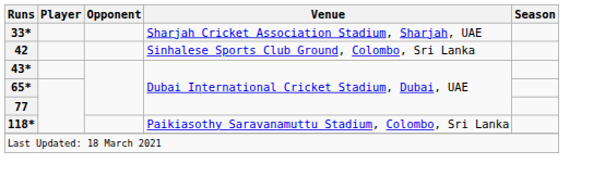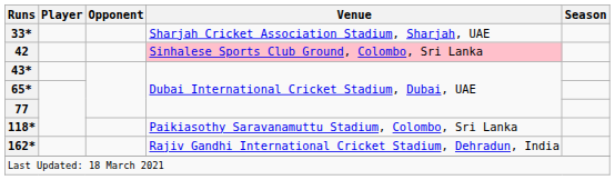 <table class="wikitable plainrowheaders sortable">
 <tr>
 <th scope=col>Runs</th>
 <th scope=col>Player</th>
 <th scope=col>Opponent</th>
 <th scope=col>Venue</th>
 <th scope=col>Season</th>
 </tr>
 <tr>
 <th>33*</th>
 <td></td>
 <td></td>
 <td><a href='#'>Sharjah Cricket Association Stadium</a>, <a href='#'>Sharjah</a>, UAE</td>
 <td></td>
 </tr>
 <tr>
 <th>42</th>
 <td></td>
 <td></td>
-<td><a href='#'>Sinhalese Sports Club Ground</a>, <a href='#'>Colombo</a>, Sri Lanka</td>
+<td style="background: pink;"><a href='#'>Sinhalese Sports Club Ground</a>, <a href='#'>Colombo</a>, Sri Lanka</td>
 <td></td>
 </tr>
 <tr>
 <th>43*</th>
 <td> </td>
 <td rowspan=3></td>
 <td rowspan=3><a href='#'>Dubai International Cricket Stadium</a>, <a href='#'>Dubai</a>, UAE</td>
 <td></td>
 </tr>
 <tr>
 <th>65*</th>
 <td rowspan=3></td>
 <td></td>
 </tr>
 <tr>
 <th>77</th>
 <td></td>
 </tr>
 <tr>
 <th>118*</th>
 <td></td>
 <td><a href='#'>Paikiasothy Saravanamuttu Stadium</a>, <a href='#'>Colombo</a>, Sri Lanka</td>
 <td></td>
 </tr>
 <tr>
+<th>162*</th>
+<td> </td>
+<td></td>
+<td><a href='#'>Rajiv Gandhi International Cricket Stadium</a>, <a href='#'>Dehradun</a>, India</td>
+<td></td>
+</tr>
+<tr>
 </tr>
 <tr class=sortbottom>
 <td colspan=5><small>Last Updated: 18 March 2021</small></td>
 </tr>
 </table>
